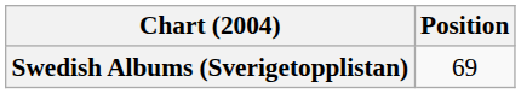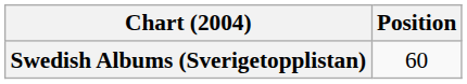 <table class="wikitable plainrowheaders" style="text-align:center">
 <tr>
 <th scope="col">Chart (2004)</th>
 <th scope="col">Position</th>
 </tr>
 <tr>
 <th scope="row">Swedish Albums (Sverigetopplistan)</th>
-<td>69</td>
+<td>60</td>
 </tr>
 </table>
